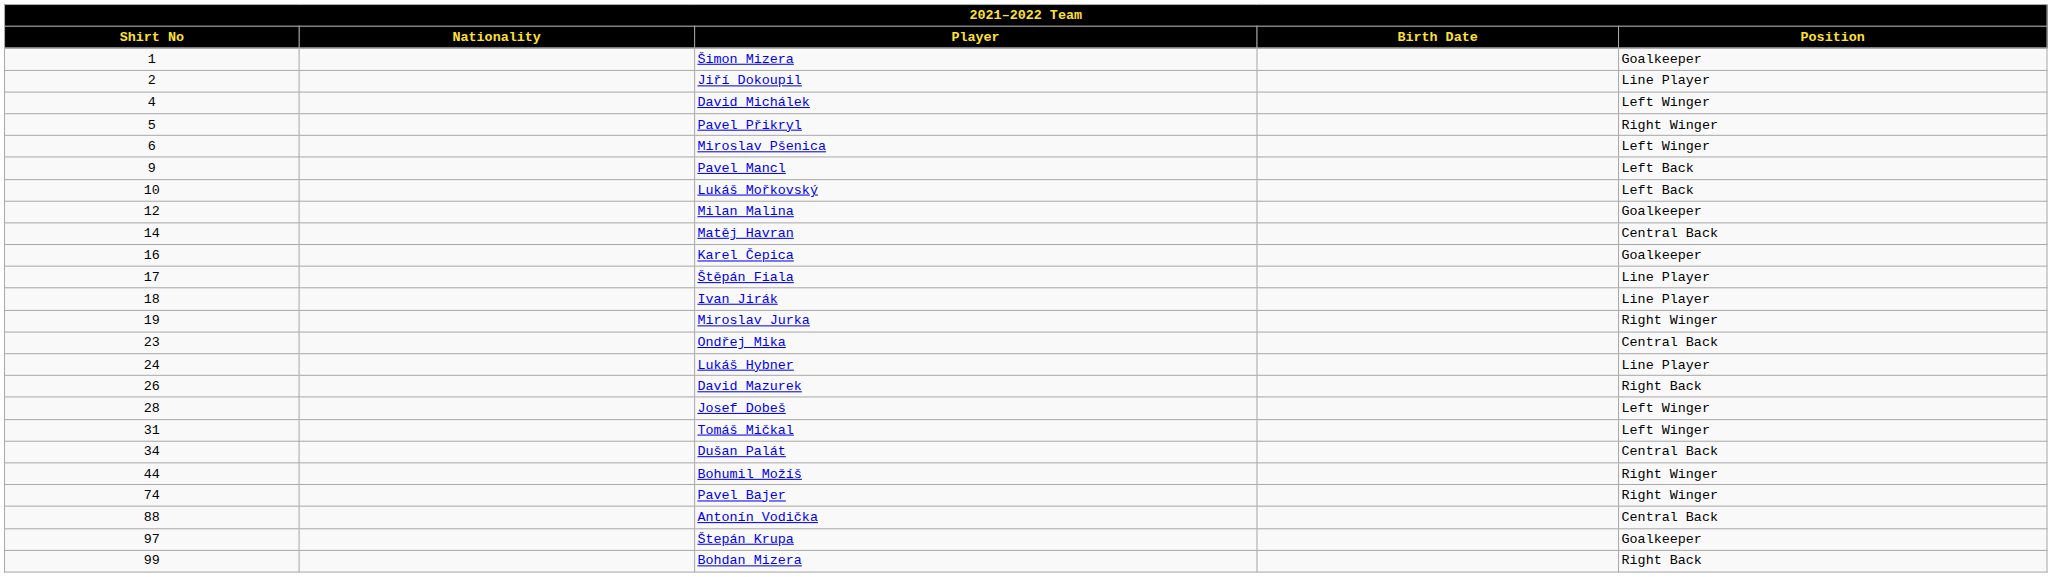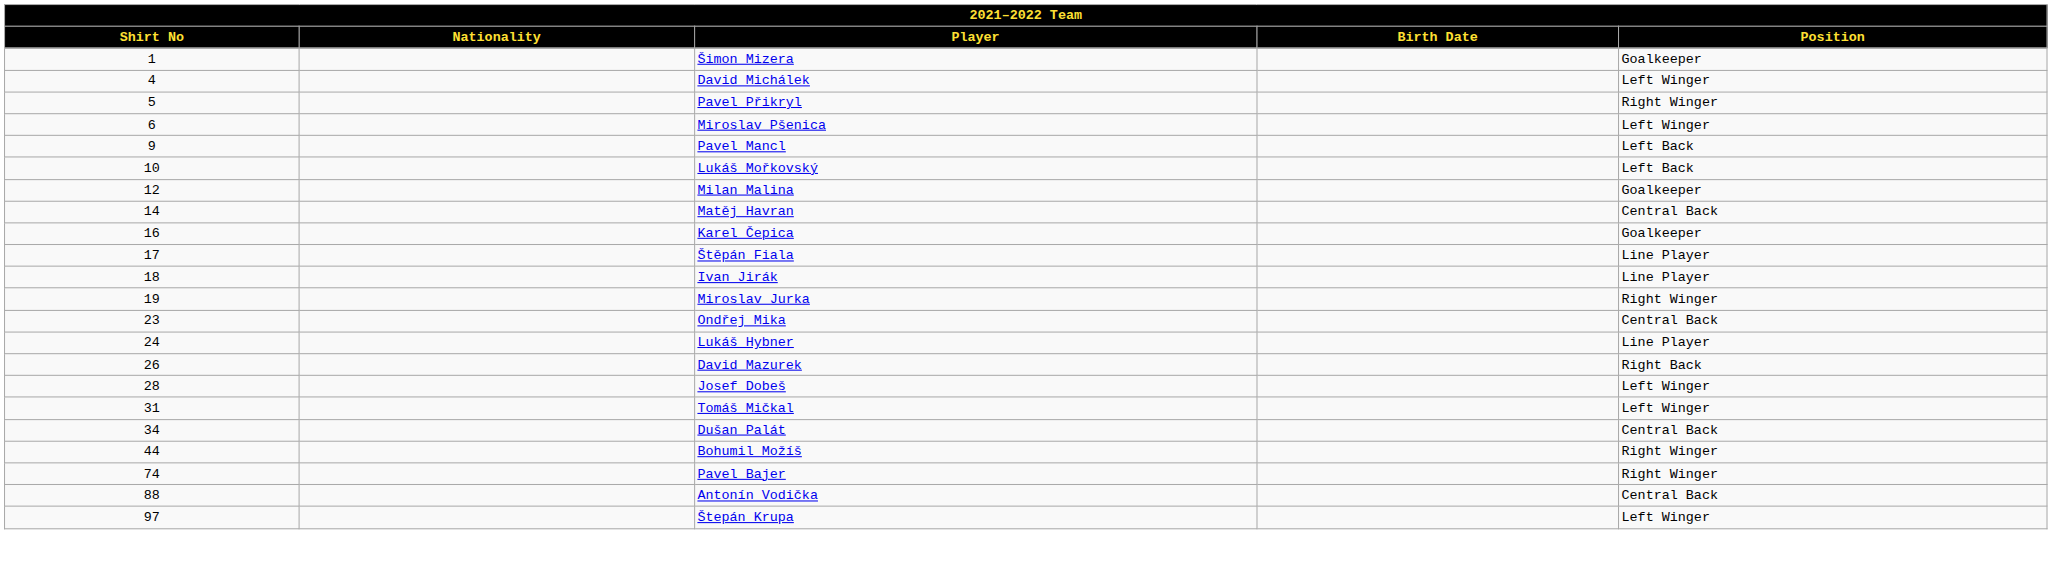 <table class="wikitable collapsible collapsed" style="width:100%">
 <tr>
 <th colspan=5 style="background-color:#000000;color:#FFE033;text-align:center;"> <strong>2021–2022 Team</strong></th>
 </tr>
 <tr>
 <th style="color:#FFE033; background:#000000">Shirt No</th>
 <th style="color:#FFE033; background:#000000">Nationality</th>
 <th style="color:#FFE033; background:#000000">Player</th>
 <th style="color:#FFE033; background:#000000">Birth Date</th>
 <th style="color:#FFE033; background:#000000">Position</th>
 </tr>
 <tr>
 <td align=center>1</td>
 <td></td>
 <td><a href='#'>Šimon Mizera</a></td>
 <td></td>
 <td>Goalkeeper</td>
-</tr>
-<tr>
-<td align=center>2</td>
-<td></td>
-<td><a href='#'>Jiří Dokoupil</a></td>
-<td></td>
-<td>Line Player</td>
 </tr>
 <tr>
 <td align=center>4</td>
 <td></td>
 <td><a href='#'>David Michálek</a></td>
 <td></td>
 <td>Left Winger</td>
 </tr>
 <tr>
 <td align=center>5</td>
 <td></td>
 <td><a href='#'>Pavel Přikryl</a></td>
 <td></td>
 <td>Right Winger</td>
 </tr>
 <tr>
 <td align=center>6</td>
 <td></td>
 <td><a href='#'>Miroslav Pšenica</a></td>
 <td></td>
 <td>Left Winger</td>
 </tr>
 <tr>
 <td align=center>9</td>
 <td></td>
 <td><a href='#'>Pavel Mancl</a></td>
 <td></td>
 <td>Left Back</td>
 </tr>
 <tr>
 <td align=center>10</td>
 <td></td>
 <td><a href='#'>Lukáš Mořkovský</a></td>
 <td></td>
 <td>Left Back</td>
 </tr>
 <tr>
 <td align=center>12</td>
 <td></td>
 <td><a href='#'>Milan Malina</a></td>
 <td></td>
 <td>Goalkeeper</td>
 </tr>
 <tr>
 <td align=center>14</td>
 <td></td>
 <td><a href='#'>Matěj Havran</a></td>
 <td></td>
 <td>Central Back</td>
 </tr>
 <tr>
 <td align=center>16</td>
 <td></td>
 <td><a href='#'>Karel Čepica</a></td>
 <td></td>
 <td>Goalkeeper</td>
 </tr>
 <tr>
 <td align=center>17</td>
 <td></td>
 <td><a href='#'>Štěpán Fiala</a></td>
 <td></td>
 <td>Line Player</td>
 </tr>
 <tr>
 <td align=center>18</td>
 <td></td>
 <td><a href='#'>Ivan Jirák</a></td>
 <td></td>
 <td>Line Player</td>
 </tr>
 <tr>
 <td align=center>19</td>
 <td></td>
 <td><a href='#'>Miroslav Jurka</a></td>
 <td></td>
 <td>Right Winger</td>
 </tr>
 <tr>
 <td align=center>23</td>
 <td></td>
 <td><a href='#'>Ondřej Mika</a></td>
 <td></td>
 <td>Central Back</td>
 </tr>
 <tr>
 <td align=center>24</td>
 <td></td>
 <td><a href='#'>Lukáš Hybner</a></td>
 <td></td>
 <td>Line Player</td>
 </tr>
 <tr>
 <td align=center>26</td>
 <td></td>
 <td><a href='#'>David Mazurek</a></td>
 <td></td>
 <td>Right Back</td>
 </tr>
 <tr>
 <td align=center>28</td>
 <td></td>
 <td><a href='#'>Josef Dobeš</a></td>
 <td></td>
 <td>Left Winger</td>
 </tr>
 <tr>
 <td align=center>31</td>
 <td></td>
 <td><a href='#'>Tomáš Mičkal</a></td>
 <td></td>
 <td>Left Winger</td>
 </tr>
 <tr>
 <td align=center>34</td>
 <td></td>
 <td><a href='#'>Dušan Palát</a></td>
 <td></td>
 <td>Central Back</td>
 </tr>
 <tr>
 <td align=center>44</td>
 <td></td>
 <td><a href='#'>Bohumil Možíš</a></td>
 <td></td>
 <td>Right Winger</td>
 </tr>
 <tr>
 <td align=center>74</td>
 <td></td>
 <td><a href='#'>Pavel Bajer</a></td>
 <td></td>
 <td>Right Winger</td>
 </tr>
 <tr>
 <td align=center>88</td>
 <td></td>
 <td><a href='#'>Antonín Vodička</a></td>
 <td></td>
 <td>Central Back</td>
 </tr>
 <tr>
 <td align=center>97</td>
 <td></td>
 <td><a href='#'>Štepán Krupa</a></td>
 <td></td>
-<td>Goalkeeper</td>
-</tr>
-<tr>
-<td align=center>99</td>
-<td></td>
-<td><a href='#'>Bohdan Mizera</a></td>
-<td></td>
-<td>Right Back</td>
+<td>Left Winger</td>
 </tr>
 </table>
